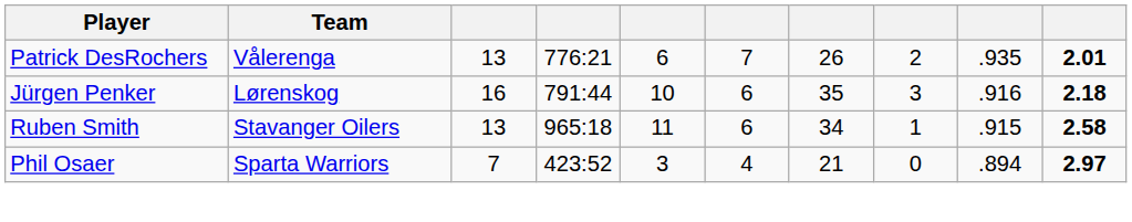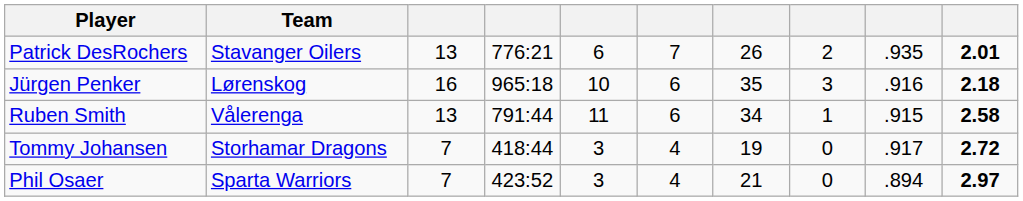 <table class="wikitable sortable" style="text-align:center">
 <tr>
 <th bgcolor="#DDDDFF" width="18.5%">Player</th>
 <th bgcolor="#DDDDFF" width="18.5%">Team</th>
 <th bgcolor="#DDDDFF" width="7%"></th>
 <th bgcolor="#DDDDFF" width="7%"></th>
 <th bgcolor="#DDDDFF" width="7%"></th>
 <th bgcolor="#DDDDFF" width="7%"></th>
 <th bgcolor="#DDDDFF" width="7%"></th>
 <th bgcolor="#DDDDFF" width="7%"></th>
 <th bgcolor="#DDDDFF" width="7%"></th>
 <th bgcolor="#DDDDFF" width="7%"></th>
 </tr>
 <tr>
 <td align=left> <a href='#'>Patrick DesRochers</a></td>
-<td align=left><a href='#'>Vålerenga</a></td>
+<td align=left><a href='#'>Stavanger Oilers</a></td>
 <td>13</td>
 <td>776:21</td>
 <td>6</td>
 <td>7</td>
 <td>26</td>
 <td>2</td>
 <td>.935</td>
 <td><strong>2.01</strong></td>
 </tr>
 <tr>
 <td align=left> <a href='#'>Jürgen Penker</a></td>
 <td align=left><a href='#'>Lørenskog</a></td>
 <td>16</td>
-<td>791:44</td>
+<td>965:18</td>
 <td>10</td>
 <td>6</td>
 <td>35</td>
 <td>3</td>
 <td>.916</td>
 <td><strong>2.18</strong></td>
 </tr>
 <tr>
 <td align=left> <a href='#'>Ruben Smith</a></td>
-<td align=left><a href='#'>Stavanger Oilers</a></td>
+<td align=left><a href='#'>Vålerenga</a></td>
 <td>13</td>
-<td>965:18</td>
+<td>791:44</td>
 <td>11</td>
 <td>6</td>
 <td>34</td>
 <td>1</td>
 <td>.915</td>
 <td><strong>2.58</strong></td>
+</tr>
+<tr>
+<td align=left> <a href='#'>Tommy Johansen</a></td>
+<td align=left><a href='#'>Storhamar Dragons</a></td>
+<td>7</td>
+<td>418:44</td>
+<td>3</td>
+<td>4</td>
+<td>19</td>
+<td>0</td>
+<td>.917</td>
+<td><strong>2.72</strong></td>
 </tr>
 <tr>
 <td align=left> <a href='#'>Phil Osaer</a></td>
 <td align=left><a href='#'>Sparta Warriors</a></td>
 <td>7</td>
 <td>423:52</td>
 <td>3</td>
 <td>4</td>
 <td>21</td>
 <td>0</td>
 <td>.894</td>
 <td><strong>2.97</strong></td>
 </tr>
 </table>
